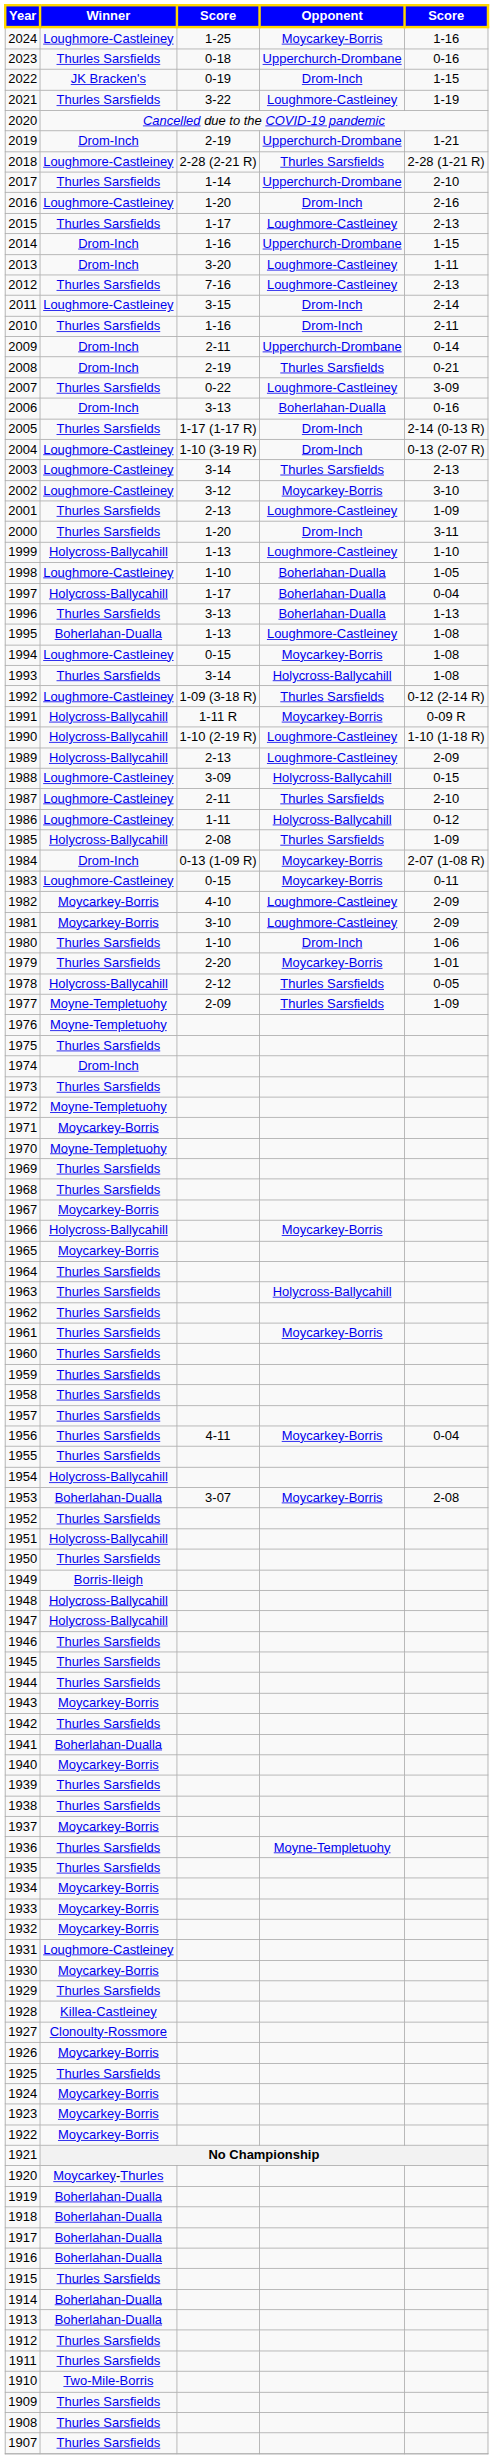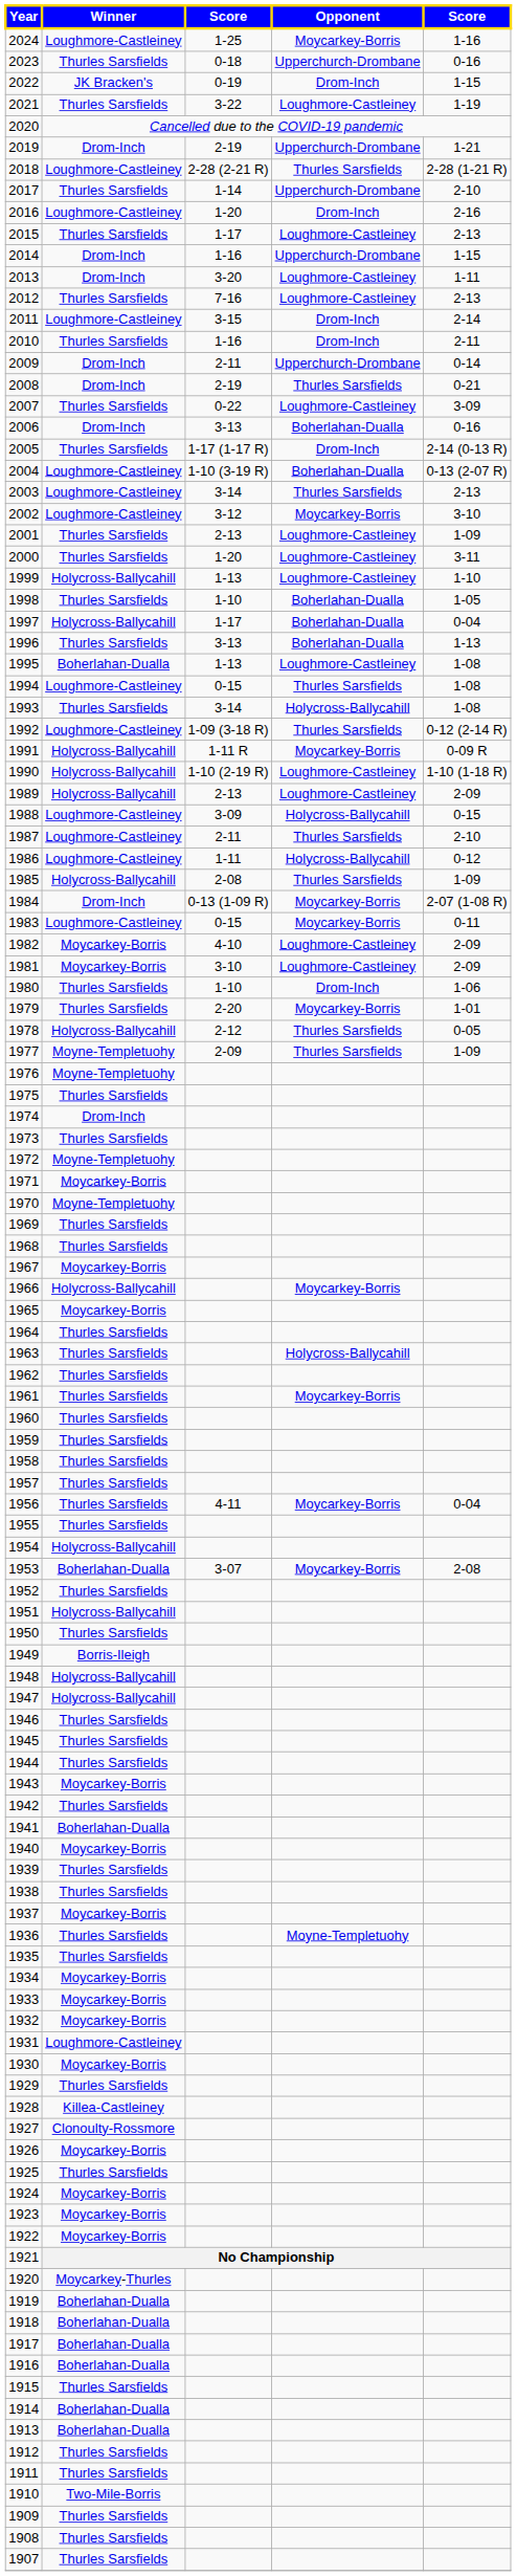 <table class="wikitable" style="text-align:center;">
 <tr>
 <th style="background:blue;color:white;border:3px solid gold">Year</th>
 <th style="background:blue;color:white;border:3px solid gold">Winner</th>
 <th style="background:blue;color:white;border:3px solid gold">Score</th>
 <th style="background:blue;color:white;border:3px solid gold">Opponent</th>
 <th style="background:blue;color:white;border:3px solid gold">Score</th>
 </tr>
 <tr>
 <td>2024</td>
 <td><a href='#'>Loughmore-Castleiney</a></td>
 <td>1-25</td>
 <td><a href='#'>Moycarkey-Borris</a></td>
 <td>1-16</td>
 </tr>
 <tr>
 <td>2023</td>
 <td><a href='#'>Thurles Sarsfields</a></td>
 <td>0-18</td>
 <td><a href='#'>Upperchurch-Drombane</a></td>
 <td>0-16</td>
 </tr>
 <tr>
 <td>2022</td>
 <td><a href='#'>JK Bracken's</a></td>
 <td>0-19</td>
 <td><a href='#'>Drom-Inch</a></td>
 <td>1-15</td>
 </tr>
 <tr>
 <td>2021</td>
 <td><a href='#'>Thurles Sarsfields</a></td>
 <td>3-22</td>
 <td><a href='#'>Loughmore-Castleiney</a></td>
 <td>1-19</td>
 </tr>
 <tr>
 <td>2020</td>
 <td colspan=4 align=center><em><a href='#'>Cancelled</a> due to the <a href='#'>COVID-19 pandemic</a></em></td>
 </tr>
 <tr>
 <td>2019</td>
 <td><a href='#'>Drom-Inch</a></td>
 <td>2-19</td>
 <td><a href='#'>Upperchurch-Drombane</a></td>
 <td>1-21</td>
 </tr>
 <tr>
 <td>2018</td>
 <td><a href='#'>Loughmore-Castleiney</a></td>
 <td>2-28 (2-21 R)</td>
 <td><a href='#'>Thurles Sarsfields</a></td>
 <td>2-28 (1-21 R)</td>
 </tr>
 <tr>
 <td>2017</td>
 <td><a href='#'>Thurles Sarsfields</a></td>
 <td>1-14</td>
 <td><a href='#'>Upperchurch-Drombane</a></td>
 <td>2-10</td>
 </tr>
 <tr>
 <td>2016</td>
 <td><a href='#'>Loughmore-Castleiney</a></td>
 <td>1-20</td>
 <td><a href='#'>Drom-Inch</a></td>
 <td>2-16</td>
 </tr>
 <tr>
 <td>2015</td>
 <td><a href='#'>Thurles Sarsfields</a></td>
 <td>1-17</td>
 <td><a href='#'>Loughmore-Castleiney</a></td>
 <td>2-13</td>
 </tr>
 <tr>
 <td>2014</td>
 <td><a href='#'>Drom-Inch</a></td>
 <td>1-16</td>
 <td><a href='#'>Upperchurch-Drombane</a></td>
 <td>1-15</td>
 </tr>
 <tr>
 <td>2013</td>
 <td><a href='#'>Drom-Inch</a></td>
 <td>3-20</td>
 <td><a href='#'>Loughmore-Castleiney</a></td>
 <td>1-11</td>
 </tr>
 <tr>
 <td>2012</td>
 <td><a href='#'>Thurles Sarsfields</a></td>
 <td>7-16</td>
 <td><a href='#'>Loughmore-Castleiney</a></td>
 <td>2-13</td>
 </tr>
 <tr>
 <td>2011</td>
 <td><a href='#'>Loughmore-Castleiney</a></td>
 <td>3-15</td>
 <td><a href='#'>Drom-Inch</a></td>
 <td>2-14</td>
 </tr>
 <tr>
 <td>2010</td>
 <td><a href='#'>Thurles Sarsfields</a></td>
 <td>1-16</td>
 <td><a href='#'>Drom-Inch</a></td>
 <td>2-11</td>
 </tr>
 <tr>
 <td>2009</td>
 <td><a href='#'>Drom-Inch</a></td>
 <td>2-11</td>
 <td><a href='#'>Upperchurch-Drombane</a></td>
 <td>0-14</td>
 </tr>
 <tr>
 <td>2008</td>
 <td><a href='#'>Drom-Inch</a></td>
 <td>2-19</td>
 <td><a href='#'>Thurles Sarsfields</a></td>
 <td>0-21</td>
 </tr>
 <tr>
 <td>2007</td>
 <td><a href='#'>Thurles Sarsfields</a></td>
 <td>0-22</td>
 <td><a href='#'>Loughmore-Castleiney</a></td>
 <td>3-09</td>
 </tr>
 <tr>
 <td>2006</td>
 <td><a href='#'>Drom-Inch</a></td>
 <td>3-13</td>
 <td><a href='#'>Boherlahan-Dualla</a></td>
 <td>0-16</td>
 </tr>
 <tr>
 <td>2005</td>
 <td><a href='#'>Thurles Sarsfields</a></td>
 <td>1-17 (1-17 R)</td>
 <td><a href='#'>Drom-Inch</a></td>
 <td>2-14 (0-13 R)</td>
 </tr>
 <tr>
 <td>2004</td>
 <td><a href='#'>Loughmore-Castleiney</a></td>
 <td>1-10 (3-19 R)</td>
-<td><a href='#'>Drom-Inch</a></td>
+<td><a href='#'>Boherlahan-Dualla</a></td>
 <td>0-13 (2-07 R)</td>
 </tr>
 <tr>
 <td>2003</td>
 <td><a href='#'>Loughmore-Castleiney</a></td>
 <td>3-14</td>
 <td><a href='#'>Thurles Sarsfields</a></td>
 <td>2-13</td>
 </tr>
 <tr>
 <td>2002</td>
 <td><a href='#'>Loughmore-Castleiney</a></td>
 <td>3-12</td>
 <td><a href='#'>Moycarkey-Borris</a></td>
 <td>3-10</td>
 </tr>
 <tr>
 <td>2001</td>
 <td><a href='#'>Thurles Sarsfields</a></td>
 <td>2-13</td>
 <td><a href='#'>Loughmore-Castleiney</a></td>
 <td>1-09</td>
 </tr>
 <tr>
 <td>2000</td>
 <td><a href='#'>Thurles Sarsfields</a></td>
 <td>1-20</td>
-<td><a href='#'>Drom-Inch</a></td>
+<td><a href='#'>Loughmore-Castleiney</a></td>
 <td>3-11</td>
 </tr>
 <tr>
 <td>1999</td>
 <td><a href='#'>Holycross-Ballycahill</a></td>
 <td>1-13</td>
 <td><a href='#'>Loughmore-Castleiney</a></td>
 <td>1-10</td>
 </tr>
 <tr>
 <td>1998</td>
-<td><a href='#'>Loughmore-Castleiney</a></td>
+<td><a href='#'>Thurles Sarsfields</a></td>
 <td>1-10</td>
 <td><a href='#'>Boherlahan-Dualla</a></td>
 <td>1-05</td>
 </tr>
 <tr>
 <td>1997</td>
 <td><a href='#'>Holycross-Ballycahill</a></td>
 <td>1-17</td>
 <td><a href='#'>Boherlahan-Dualla</a></td>
 <td>0-04</td>
 </tr>
 <tr>
 <td>1996</td>
 <td><a href='#'>Thurles Sarsfields</a></td>
 <td>3-13</td>
 <td><a href='#'>Boherlahan-Dualla</a></td>
 <td>1-13</td>
 </tr>
 <tr>
 <td>1995</td>
 <td><a href='#'>Boherlahan-Dualla</a></td>
 <td>1-13</td>
 <td><a href='#'>Loughmore-Castleiney</a></td>
 <td>1-08</td>
 </tr>
 <tr>
 <td>1994</td>
 <td><a href='#'>Loughmore-Castleiney</a></td>
 <td>0-15</td>
-<td><a href='#'>Moycarkey-Borris</a></td>
+<td><a href='#'>Thurles Sarsfields</a></td>
 <td>1-08</td>
 </tr>
 <tr>
 <td>1993</td>
 <td><a href='#'>Thurles Sarsfields</a></td>
 <td>3-14</td>
 <td><a href='#'>Holycross-Ballycahill</a></td>
 <td>1-08</td>
 </tr>
 <tr>
 <td>1992</td>
 <td><a href='#'>Loughmore-Castleiney</a></td>
 <td>1-09 (3-18 R)</td>
 <td><a href='#'>Thurles Sarsfields</a></td>
 <td>0-12 (2-14 R)</td>
 </tr>
 <tr>
 <td>1991</td>
 <td><a href='#'>Holycross-Ballycahill</a></td>
 <td>1-11 R</td>
 <td><a href='#'>Moycarkey-Borris</a></td>
 <td>0-09 R</td>
 </tr>
 <tr>
 <td>1990</td>
 <td><a href='#'>Holycross-Ballycahill</a></td>
 <td>1-10 (2-19 R)</td>
 <td><a href='#'>Loughmore-Castleiney</a></td>
 <td>1-10 (1-18 R)</td>
 </tr>
 <tr>
 <td>1989</td>
 <td><a href='#'>Holycross-Ballycahill</a></td>
 <td>2-13</td>
 <td><a href='#'>Loughmore-Castleiney</a></td>
 <td>2-09</td>
 </tr>
 <tr>
 <td>1988</td>
 <td><a href='#'>Loughmore-Castleiney</a></td>
 <td>3-09</td>
 <td><a href='#'>Holycross-Ballycahill</a></td>
 <td>0-15</td>
 </tr>
 <tr>
 <td>1987</td>
 <td><a href='#'>Loughmore-Castleiney</a></td>
 <td>2-11</td>
 <td><a href='#'>Thurles Sarsfields</a></td>
 <td>2-10</td>
 </tr>
 <tr>
 <td>1986</td>
 <td><a href='#'>Loughmore-Castleiney</a></td>
 <td>1-11</td>
 <td><a href='#'>Holycross-Ballycahill</a></td>
 <td>0-12</td>
 </tr>
 <tr>
 <td>1985</td>
 <td><a href='#'>Holycross-Ballycahill</a></td>
 <td>2-08</td>
 <td><a href='#'>Thurles Sarsfields</a></td>
 <td>1-09</td>
 </tr>
 <tr>
 <td>1984</td>
 <td><a href='#'>Drom-Inch</a></td>
 <td>0-13 (1-09 R)</td>
 <td><a href='#'>Moycarkey-Borris</a></td>
 <td>2-07 (1-08 R)</td>
 </tr>
 <tr>
 <td>1983</td>
 <td><a href='#'>Loughmore-Castleiney</a></td>
 <td>0-15</td>
 <td><a href='#'>Moycarkey-Borris</a></td>
 <td>0-11</td>
 </tr>
 <tr>
 <td>1982</td>
 <td><a href='#'>Moycarkey-Borris</a></td>
 <td>4-10</td>
 <td><a href='#'>Loughmore-Castleiney</a></td>
 <td>2-09</td>
 </tr>
 <tr>
 <td>1981</td>
 <td><a href='#'>Moycarkey-Borris</a></td>
 <td>3-10</td>
 <td><a href='#'>Loughmore-Castleiney</a></td>
 <td>2-09</td>
 </tr>
 <tr>
 <td>1980</td>
 <td><a href='#'>Thurles Sarsfields</a></td>
 <td>1-10</td>
 <td><a href='#'>Drom-Inch</a></td>
 <td>1-06</td>
 </tr>
 <tr>
 <td>1979</td>
 <td><a href='#'>Thurles Sarsfields</a></td>
 <td>2-20</td>
 <td><a href='#'>Moycarkey-Borris</a></td>
 <td>1-01</td>
 </tr>
 <tr>
 <td>1978</td>
 <td><a href='#'>Holycross-Ballycahill</a></td>
 <td>2-12</td>
 <td><a href='#'>Thurles Sarsfields</a></td>
 <td>0-05</td>
 </tr>
 <tr>
 <td>1977</td>
 <td><a href='#'>Moyne-Templetuohy</a></td>
 <td>2-09</td>
 <td><a href='#'>Thurles Sarsfields</a></td>
 <td>1-09</td>
 </tr>
 <tr>
 <td>1976</td>
 <td><a href='#'>Moyne-Templetuohy</a></td>
 <td></td>
 <td></td>
 <td></td>
 </tr>
 <tr>
 <td>1975</td>
 <td><a href='#'>Thurles Sarsfields</a></td>
 <td></td>
 <td></td>
 <td></td>
 </tr>
 <tr>
 <td>1974</td>
 <td><a href='#'>Drom-Inch</a></td>
 <td></td>
 <td></td>
 <td></td>
 </tr>
 <tr>
 <td>1973</td>
 <td><a href='#'>Thurles Sarsfields</a></td>
 <td></td>
 <td></td>
 <td></td>
 </tr>
 <tr>
 <td>1972</td>
 <td><a href='#'>Moyne-Templetuohy</a></td>
 <td></td>
 <td></td>
 <td></td>
 </tr>
 <tr>
 <td>1971</td>
 <td><a href='#'>Moycarkey-Borris</a></td>
 <td></td>
 <td></td>
 <td></td>
 </tr>
 <tr>
 <td>1970</td>
 <td><a href='#'>Moyne-Templetuohy</a></td>
 <td></td>
 <td></td>
 <td></td>
 </tr>
 <tr>
 <td>1969</td>
 <td><a href='#'>Thurles Sarsfields</a></td>
 <td></td>
 <td></td>
 <td></td>
 </tr>
 <tr>
 <td>1968</td>
 <td><a href='#'>Thurles Sarsfields</a></td>
 <td></td>
 <td></td>
 <td></td>
 </tr>
 <tr>
 <td>1967</td>
 <td><a href='#'>Moycarkey-Borris</a></td>
 <td></td>
 <td></td>
 <td></td>
 </tr>
 <tr>
 <td>1966</td>
 <td><a href='#'>Holycross-Ballycahill</a></td>
 <td></td>
 <td><a href='#'>Moycarkey-Borris</a></td>
 <td></td>
 </tr>
 <tr>
 <td>1965</td>
 <td><a href='#'>Moycarkey-Borris</a></td>
 <td></td>
 <td></td>
 <td></td>
 </tr>
 <tr>
 <td>1964</td>
 <td><a href='#'>Thurles Sarsfields</a></td>
 <td></td>
 <td></td>
 <td></td>
 </tr>
 <tr>
 <td>1963</td>
 <td><a href='#'>Thurles Sarsfields</a></td>
 <td></td>
 <td><a href='#'>Holycross-Ballycahill</a></td>
 <td></td>
 </tr>
 <tr>
 <td>1962</td>
 <td><a href='#'>Thurles Sarsfields</a></td>
 <td></td>
 <td></td>
 <td></td>
 </tr>
 <tr>
 <td>1961</td>
 <td><a href='#'>Thurles Sarsfields</a></td>
 <td></td>
 <td><a href='#'>Moycarkey-Borris</a></td>
 <td></td>
 </tr>
 <tr>
 <td>1960</td>
 <td><a href='#'>Thurles Sarsfields</a></td>
 <td></td>
 <td></td>
 <td></td>
 </tr>
 <tr>
 <td>1959</td>
 <td><a href='#'>Thurles Sarsfields</a></td>
 <td></td>
 <td></td>
 <td></td>
 </tr>
 <tr>
 <td>1958</td>
 <td><a href='#'>Thurles Sarsfields</a></td>
 <td></td>
 <td></td>
 <td></td>
 </tr>
 <tr>
 <td>1957</td>
 <td><a href='#'>Thurles Sarsfields</a></td>
 <td></td>
 <td></td>
 <td></td>
 </tr>
 <tr>
 <td>1956</td>
 <td><a href='#'>Thurles Sarsfields</a></td>
 <td>4-11</td>
 <td><a href='#'>Moycarkey-Borris</a></td>
 <td>0-04</td>
 </tr>
 <tr>
 <td>1955</td>
 <td><a href='#'>Thurles Sarsfields</a></td>
 <td></td>
 <td></td>
 <td></td>
 </tr>
 <tr>
 <td>1954</td>
 <td><a href='#'>Holycross-Ballycahill</a></td>
 <td></td>
 <td></td>
 <td></td>
 </tr>
 <tr>
 <td>1953</td>
 <td><a href='#'>Boherlahan-Dualla</a></td>
 <td>3-07</td>
 <td><a href='#'>Moycarkey-Borris</a></td>
 <td>2-08</td>
 </tr>
 <tr>
 <td>1952</td>
 <td><a href='#'>Thurles Sarsfields</a></td>
 <td></td>
 <td></td>
 <td></td>
 </tr>
 <tr>
 <td>1951</td>
 <td><a href='#'>Holycross-Ballycahill</a></td>
 <td></td>
 <td></td>
 <td></td>
 </tr>
 <tr>
 <td>1950</td>
 <td><a href='#'>Thurles Sarsfields</a></td>
 <td></td>
 <td></td>
 <td></td>
 </tr>
 <tr>
 <td>1949</td>
 <td><a href='#'>Borris-Ileigh</a></td>
 <td></td>
 <td></td>
 <td></td>
 </tr>
 <tr>
 <td>1948</td>
 <td><a href='#'>Holycross-Ballycahill</a></td>
 <td></td>
 <td></td>
 <td></td>
 </tr>
 <tr>
 <td>1947</td>
 <td><a href='#'>Holycross-Ballycahill</a></td>
 <td></td>
 <td></td>
 <td></td>
 </tr>
 <tr>
 <td>1946</td>
 <td><a href='#'>Thurles Sarsfields</a></td>
 <td></td>
 <td></td>
 <td></td>
 </tr>
 <tr>
 <td>1945</td>
 <td><a href='#'>Thurles Sarsfields</a></td>
 <td></td>
 <td></td>
 <td></td>
 </tr>
 <tr>
 <td>1944</td>
 <td><a href='#'>Thurles Sarsfields</a></td>
 <td></td>
 <td></td>
 <td></td>
 </tr>
 <tr>
 <td>1943</td>
 <td><a href='#'>Moycarkey-Borris</a></td>
 <td></td>
 <td></td>
 <td></td>
 </tr>
 <tr>
 <td>1942</td>
 <td><a href='#'>Thurles Sarsfields</a></td>
 <td></td>
 <td></td>
 <td></td>
 </tr>
 <tr>
 <td>1941</td>
 <td><a href='#'>Boherlahan-Dualla</a></td>
 <td></td>
 <td></td>
 <td></td>
 </tr>
 <tr>
 <td>1940</td>
 <td><a href='#'>Moycarkey-Borris</a></td>
 <td></td>
 <td></td>
 <td></td>
 </tr>
 <tr>
 <td>1939</td>
 <td><a href='#'>Thurles Sarsfields</a></td>
 <td></td>
 <td></td>
 <td></td>
 </tr>
 <tr>
 <td>1938</td>
 <td><a href='#'>Thurles Sarsfields</a></td>
 <td></td>
 <td></td>
 <td></td>
 </tr>
 <tr>
 <td>1937</td>
 <td><a href='#'>Moycarkey-Borris</a></td>
 <td></td>
 <td></td>
 <td></td>
 </tr>
 <tr>
 <td>1936</td>
 <td><a href='#'>Thurles Sarsfields</a></td>
 <td></td>
 <td><a href='#'>Moyne-Templetuohy</a></td>
 <td></td>
 </tr>
 <tr>
 <td>1935</td>
 <td><a href='#'>Thurles Sarsfields</a></td>
 <td></td>
 <td></td>
 <td></td>
 </tr>
 <tr>
 <td>1934</td>
 <td><a href='#'>Moycarkey-Borris</a></td>
 <td></td>
 <td></td>
 <td></td>
 </tr>
 <tr>
 <td>1933</td>
 <td><a href='#'>Moycarkey-Borris</a></td>
 <td></td>
 <td></td>
 <td></td>
 </tr>
 <tr>
 <td>1932</td>
 <td><a href='#'>Moycarkey-Borris</a></td>
 <td></td>
 <td></td>
 <td></td>
 </tr>
 <tr>
 <td>1931</td>
 <td><a href='#'>Loughmore-Castleiney</a></td>
 <td></td>
 <td></td>
 <td></td>
 </tr>
 <tr>
 <td>1930</td>
 <td><a href='#'>Moycarkey-Borris</a></td>
 <td></td>
 <td></td>
 <td></td>
 </tr>
 <tr>
 <td>1929</td>
 <td><a href='#'>Thurles Sarsfields</a></td>
 <td></td>
 <td></td>
 <td></td>
 </tr>
 <tr>
 <td>1928</td>
 <td><a href='#'>Killea-Castleiney</a></td>
 <td></td>
 <td></td>
 <td></td>
 </tr>
 <tr>
 <td>1927</td>
 <td><a href='#'>Clonoulty-Rossmore</a></td>
 <td></td>
 <td></td>
 <td></td>
 </tr>
 <tr>
 <td>1926</td>
 <td><a href='#'>Moycarkey-Borris</a></td>
 <td></td>
 <td></td>
 <td></td>
 </tr>
 <tr>
 <td>1925</td>
 <td><a href='#'>Thurles Sarsfields</a></td>
 <td></td>
 <td></td>
 <td></td>
 </tr>
 <tr>
 <td>1924</td>
 <td><a href='#'>Moycarkey-Borris</a></td>
 <td></td>
 <td></td>
 <td></td>
 </tr>
 <tr>
 <td>1923</td>
 <td><a href='#'>Moycarkey-Borris</a></td>
 <td></td>
 <td></td>
 <td></td>
 </tr>
 <tr>
 <td>1922</td>
 <td><a href='#'>Moycarkey-Borris</a></td>
 <td></td>
 <td></td>
 <td></td>
 </tr>
 <tr>
 <td>1921</td>
 <th colspan=4 align=center>No Championship</th>
 </tr>
 <tr>
 <td>1920</td>
 <td><a href='#'>Moycarkey</a>-<a href='#'>Thurles</a></td>
 <td></td>
 <td></td>
 <td></td>
 </tr>
 <tr>
 <td>1919</td>
 <td><a href='#'>Boherlahan-Dualla</a></td>
 <td></td>
 <td></td>
 <td></td>
 </tr>
 <tr>
 <td>1918</td>
 <td><a href='#'>Boherlahan-Dualla</a></td>
 <td></td>
 <td></td>
 <td></td>
 </tr>
 <tr>
 <td>1917</td>
 <td><a href='#'>Boherlahan-Dualla</a></td>
 <td></td>
 <td></td>
 <td></td>
 </tr>
 <tr>
 <td>1916</td>
 <td><a href='#'>Boherlahan-Dualla</a></td>
 <td></td>
 <td></td>
 <td></td>
 </tr>
 <tr>
 <td>1915</td>
 <td><a href='#'>Thurles Sarsfields</a></td>
 <td></td>
 <td></td>
 <td></td>
 </tr>
 <tr>
 <td>1914</td>
 <td><a href='#'>Boherlahan-Dualla</a></td>
 <td></td>
 <td></td>
 <td></td>
 </tr>
 <tr>
 <td>1913</td>
 <td><a href='#'>Boherlahan-Dualla</a></td>
 <td></td>
 <td></td>
 <td></td>
 </tr>
 <tr>
 <td>1912</td>
 <td><a href='#'>Thurles Sarsfields</a></td>
 <td></td>
 <td></td>
 <td></td>
 </tr>
 <tr>
 <td>1911</td>
 <td><a href='#'>Thurles Sarsfields</a></td>
 <td></td>
 <td></td>
 <td></td>
 </tr>
 <tr>
 <td>1910</td>
 <td><a href='#'>Two-Mile-Borris</a></td>
 <td></td>
 <td></td>
 <td></td>
 </tr>
 <tr>
 <td>1909</td>
 <td><a href='#'>Thurles Sarsfields</a></td>
 <td></td>
 <td></td>
 <td></td>
 </tr>
 <tr>
 <td>1908</td>
 <td><a href='#'>Thurles Sarsfields</a></td>
 <td></td>
 <td></td>
 <td></td>
 </tr>
 <tr>
 <td>1907</td>
 <td><a href='#'>Thurles Sarsfields</a></td>
 <td></td>
 <td></td>
 <td></td>
 </tr>
 <tr>
 </tr>
 </table>
